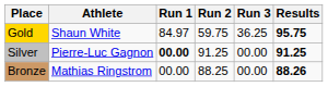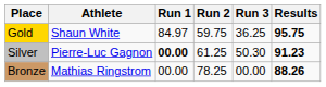 <table class="wikitable">
 <tr>
 <th>Place</th>
 <th>Athlete</th>
 <th>Run 1</th>
 <th>Run 2</th>
 <th>Run 3</th>
 <th>Results</th>
 </tr>
 <tr>
 <td style="background:gold;">Gold</td>
 <td><a href='#'>Shaun White</a></td>
 <td>84.97</td>
 <td>59.75</td>
 <td>36.25</td>
 <td><strong>95.75</strong></td>
 </tr>
 <tr>
 <td style="background:silver;">Silver</td>
 <td><a href='#'>Pierre-Luc Gagnon</a></td>
 <td><strong>00.00</strong></td>
-<td>91.25</td>
-<td>00.00</td>
-<td><strong>91.25</strong></td>
+<td>61.25</td>
+<td>50.30</td>
+<td><strong>91.23</strong></td>
 </tr>
 <tr>
 <td style="background:#CC9966;">Bronze</td>
 <td><a href='#'>Mathias Ringstrom</a></td>
 <td>00.00</td>
-<td>88.25</td>
+<td>78.25</td>
 <td>00.00</td>
 <td><strong>88.26</strong></td>
 </tr>
 </table>
